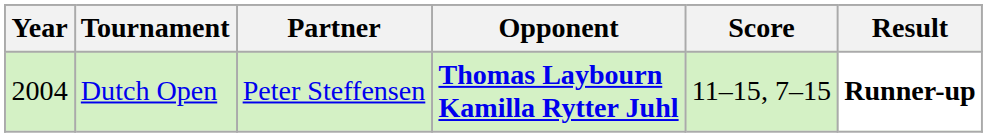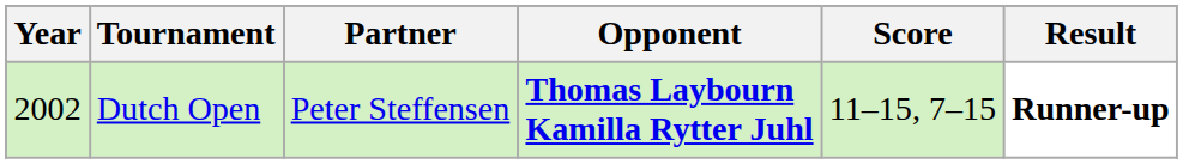 <table class="sortable wikitable" style="font-size: 90%;">
 <tr>
 <th>Year</th>
 <th>Tournament</th>
 <th>Partner</th>
 <th>Opponent</th>
 <th>Score</th>
 <th>Result</th>
 </tr>
 <tr style="background:#D4F1C5">
-<td align="center">2004</td>
+<td align="center">2002</td>
 <td align="left"><a href='#'>Dutch Open</a></td>
 <td align="left"> <a href='#'>Peter Steffensen</a></td>
 <td align="left"><strong> <a href='#'>Thomas Laybourn</a><br> <a href='#'>Kamilla Rytter Juhl</a></strong></td>
 <td align="left">11–15, 7–15</td>
 <td style="text-align:left; background:white"> <strong>Runner-up</strong></td>
 </tr>
 </table>
